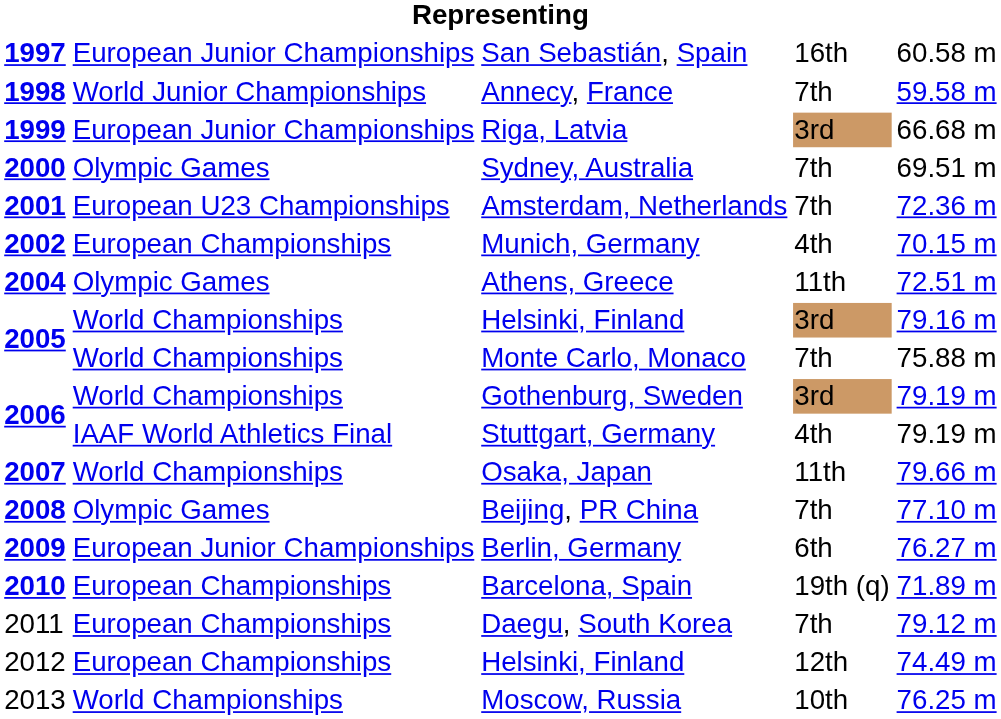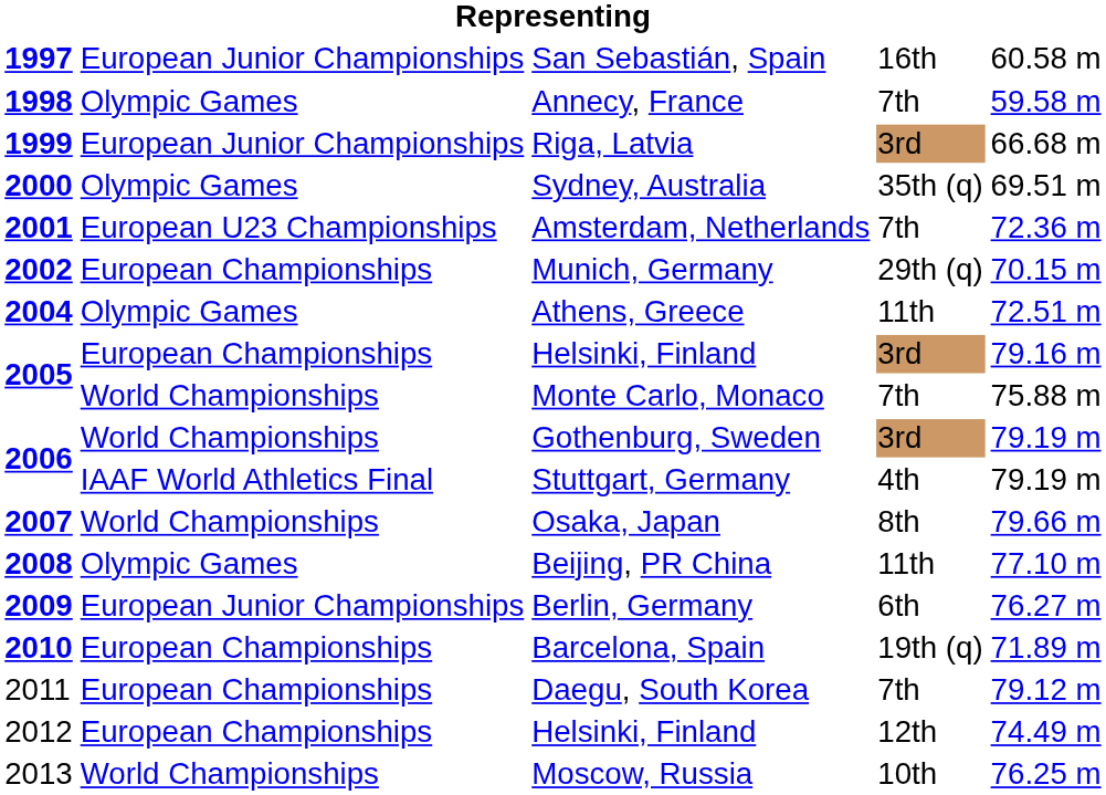 <table>
 <tr>
 <th colspan="5">Representing </th>
 </tr>
 <tr>
 <td><strong><a href='#'>1997</a></strong></td>
 <td><a href='#'>European Junior Championships</a></td>
 <td><a href='#'>San Sebastián</a>, <a href='#'>Spain</a></td>
 <td>16th</td>
 <td>60.58 m</td>
 </tr>
 <tr>
 <td><strong><a href='#'>1998</a></strong></td>
-<td><a href='#'>World Junior Championships</a></td>
+<td><a href='#'>Olympic Games</a></td>
 <td><a href='#'>Annecy</a>, <a href='#'>France</a></td>
 <td>7th</td>
 <td><a href='#'>59.58 m</a></td>
 </tr>
 <tr>
 <td><strong><a href='#'>1999</a></strong></td>
 <td><a href='#'>European Junior Championships</a></td>
 <td><a href='#'>Riga, Latvia</a></td>
 <td bgcolor="cc9966">3rd</td>
 <td>66.68 m</td>
 </tr>
 <tr>
 <td><strong><a href='#'>2000</a></strong></td>
 <td><a href='#'>Olympic Games</a></td>
 <td><a href='#'>Sydney, Australia</a></td>
-<td>7th</td>
+<td>35th (q)</td>
 <td>69.51 m</td>
 </tr>
 <tr>
 <td><strong><a href='#'>2001</a></strong></td>
 <td><a href='#'>European U23 Championships</a></td>
 <td><a href='#'>Amsterdam, Netherlands</a></td>
 <td>7th</td>
 <td><a href='#'>72.36 m</a></td>
 </tr>
 <tr>
 <td><strong><a href='#'>2002</a></strong></td>
 <td><a href='#'>European Championships</a></td>
 <td><a href='#'>Munich, Germany</a></td>
-<td>4th</td>
+<td>29th (q)</td>
 <td><a href='#'>70.15 m</a></td>
 </tr>
 <tr>
 <td><strong><a href='#'>2004</a></strong></td>
 <td><a href='#'>Olympic Games</a></td>
 <td><a href='#'>Athens, Greece</a></td>
 <td>11th</td>
 <td><a href='#'>72.51 m</a></td>
 </tr>
 <tr>
 <td rowspan=2><strong><a href='#'>2005</a></strong></td>
-<td><a href='#'>World Championships</a></td>
+<td><a href='#'>European Championships</a></td>
 <td><a href='#'>Helsinki, Finland</a></td>
 <td bgcolor="cc9966">3rd</td>
 <td><a href='#'>79.16 m</a></td>
 </tr>
 <tr>
 <td><a href='#'>World Championships</a></td>
 <td><a href='#'>Monte Carlo, Monaco</a></td>
 <td>7th</td>
 <td>75.88 m</td>
 </tr>
 <tr>
 <td rowspan=2><strong><a href='#'>2006</a></strong></td>
 <td><a href='#'>World Championships</a></td>
 <td><a href='#'>Gothenburg, Sweden</a></td>
 <td bgcolor="cc9966">3rd</td>
 <td><a href='#'>79.19 m</a></td>
 </tr>
 <tr>
 <td><a href='#'>IAAF World Athletics Final</a></td>
 <td><a href='#'>Stuttgart, Germany</a></td>
 <td>4th</td>
 <td>79.19 m</td>
 </tr>
 <tr>
 <td><strong><a href='#'>2007</a></strong></td>
 <td><a href='#'>World Championships</a></td>
 <td><a href='#'>Osaka, Japan</a></td>
-<td>11th</td>
+<td>8th</td>
 <td><a href='#'>79.66 m</a></td>
 </tr>
 <tr>
 <td><strong><a href='#'>2008</a></strong></td>
 <td><a href='#'>Olympic Games</a></td>
 <td><a href='#'>Beijing</a>, <a href='#'>PR China</a></td>
-<td>7th</td>
+<td>11th</td>
 <td><a href='#'>77.10 m</a></td>
 </tr>
 <tr>
 <td><strong><a href='#'>2009</a></strong></td>
 <td><a href='#'>European Junior Championships</a></td>
 <td><a href='#'>Berlin, Germany</a></td>
 <td>6th</td>
 <td><a href='#'>76.27 m</a></td>
 </tr>
 <tr>
 <td><strong><a href='#'>2010</a></strong></td>
 <td><a href='#'>European Championships</a></td>
 <td><a href='#'>Barcelona, Spain</a></td>
 <td>19th (q)</td>
 <td><a href='#'>71.89 m</a></td>
 </tr>
 <tr>
 <td>2011</td>
 <td><a href='#'>European Championships</a></td>
 <td><a href='#'>Daegu</a>, <a href='#'>South Korea</a></td>
 <td>7th</td>
 <td><a href='#'>79.12 m</a></td>
 </tr>
 <tr>
 <td>2012</td>
 <td><a href='#'>European Championships</a></td>
 <td><a href='#'>Helsinki, Finland</a></td>
 <td>12th</td>
 <td><a href='#'>74.49 m</a></td>
 </tr>
 <tr>
 <td>2013</td>
 <td><a href='#'>World Championships</a></td>
 <td><a href='#'>Moscow, Russia</a></td>
 <td>10th</td>
 <td><a href='#'>76.25 m</a></td>
 </tr>
 </table>
